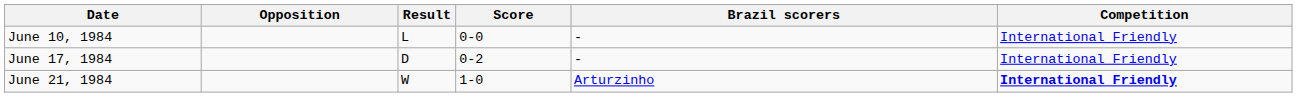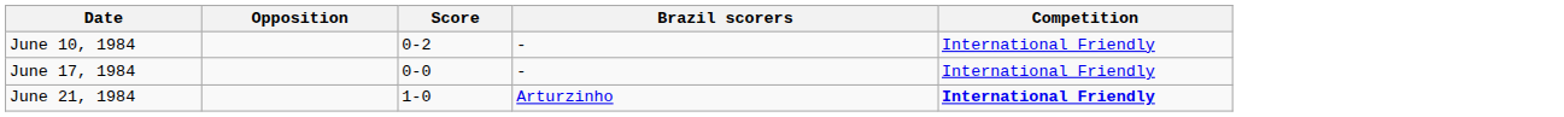 <table class="wikitable" style="text-align: left;">
 <tr>
 <th width=12%>Date</th>
 <th width=12%>Opposition</th>
-<th width=1%>Result</th>
 <th width=7%>Score</th>
 <th width=26%>Brazil scorers</th>
 <th width=18%>Competition</th>
 </tr>
 <tr>
 <td>June 10, 1984</td>
 <td></td>
-<td>L</td>
-<td>0-0</td>
+<td>0-2</td>
 <td>-</td>
 <td><a href='#'>International Friendly</a></td>
 </tr>
 <tr>
 <td>June 17, 1984</td>
 <td></td>
-<td>D</td>
-<td>0-2</td>
+<td>0-0</td>
 <td>-</td>
 <td><a href='#'>International Friendly</a></td>
 </tr>
 <tr>
 <td>June 21, 1984</td>
 <td></td>
-<td>W</td>
 <td>1-0</td>
 <td><a href='#'>Arturzinho</a></td>
 <td><strong><a href='#'>International Friendly</a></strong></td>
 </tr>
 </table>
